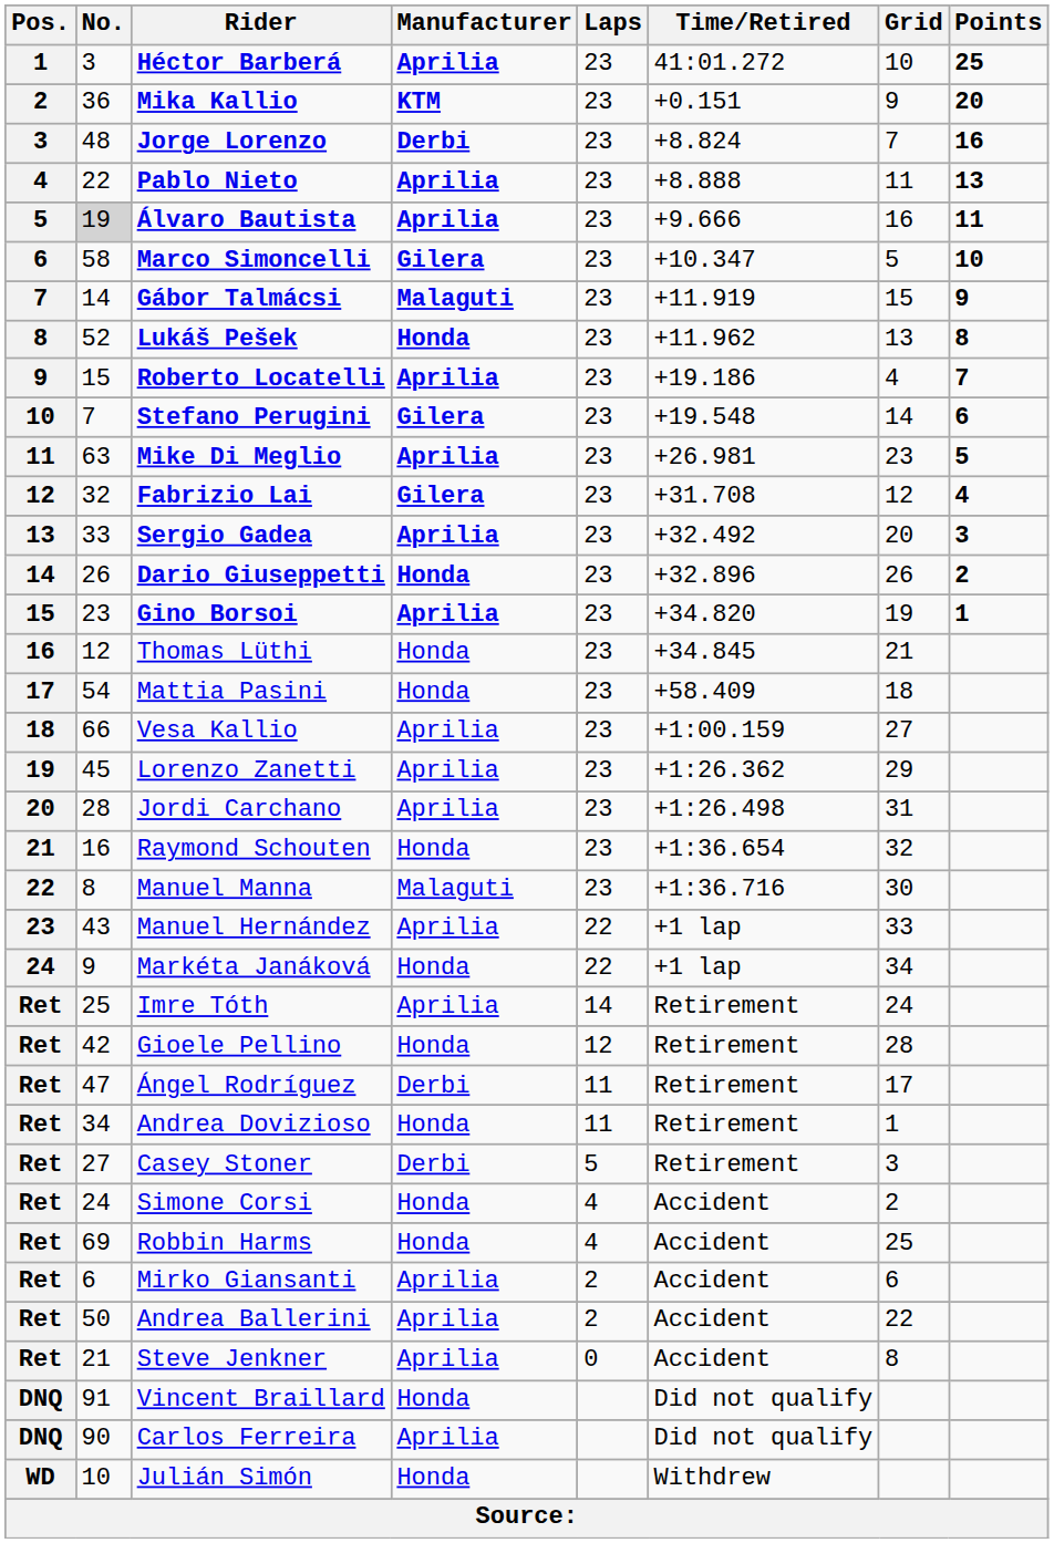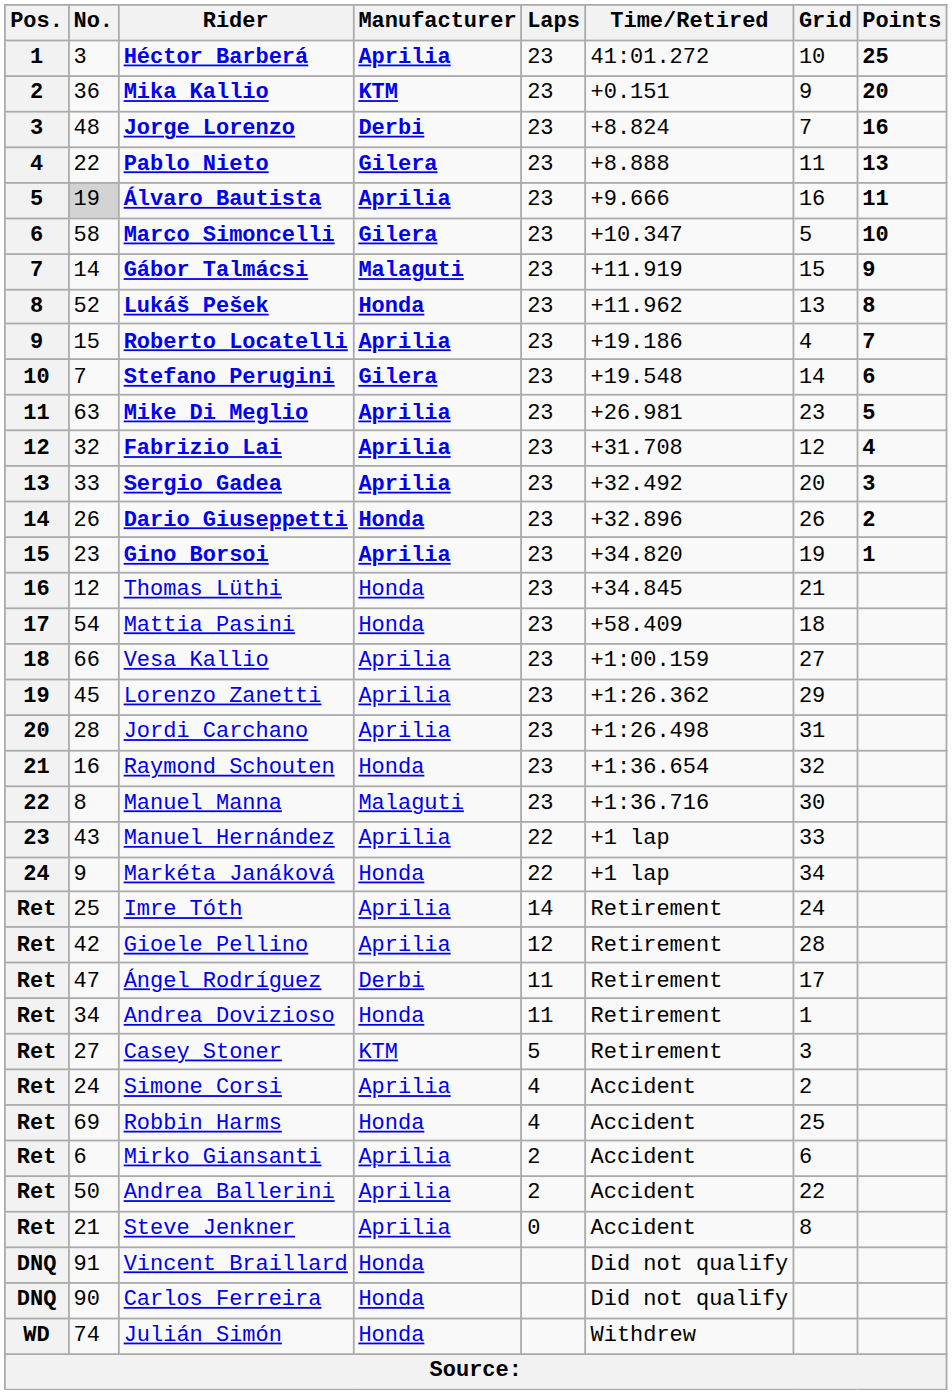 <table class="wikitable" style="font-size: 95%;">
 <tr>
 <th>Pos.</th>
 <th>No.</th>
 <th>Rider</th>
 <th>Manufacturer</th>
 <th>Laps</th>
 <th>Time/Retired</th>
 <th>Grid</th>
 <th>Points</th>
 </tr>
 <tr>
 <th>1</th>
 <td>3</td>
 <td> <strong><a href='#'>Héctor Barberá</a></strong></td>
 <td><strong><a href='#'>Aprilia</a></strong></td>
 <td>23</td>
 <td>41:01.272</td>
 <td>10</td>
 <td><strong>25</strong></td>
 </tr>
 <tr>
 <th>2</th>
 <td>36</td>
 <td> <strong><a href='#'>Mika Kallio</a></strong></td>
 <td><strong><a href='#'>KTM</a></strong></td>
 <td>23</td>
 <td>+0.151</td>
 <td>9</td>
 <td><strong>20</strong></td>
 </tr>
 <tr>
 <th>3</th>
 <td>48</td>
 <td> <strong><a href='#'>Jorge Lorenzo</a></strong></td>
 <td><strong><a href='#'>Derbi</a></strong></td>
 <td>23</td>
 <td>+8.824</td>
 <td>7</td>
 <td><strong>16</strong></td>
 </tr>
 <tr>
 <th>4</th>
 <td>22</td>
 <td> <strong><a href='#'>Pablo Nieto</a></strong></td>
-<td><strong><a href='#'>Aprilia</a></strong></td>
+<td><strong><a href='#'>Gilera</a></strong></td>
 <td>23</td>
 <td>+8.888</td>
 <td>11</td>
 <td><strong>13</strong></td>
 </tr>
 <tr>
 <th>5</th>
 <td style="background: lightgrey;">19</td>
 <td> <strong><a href='#'>Álvaro Bautista</a></strong></td>
 <td><strong><a href='#'>Aprilia</a></strong></td>
 <td>23</td>
 <td>+9.666</td>
 <td>16</td>
 <td><strong>11</strong></td>
 </tr>
 <tr>
 <th>6</th>
 <td>58</td>
 <td> <strong><a href='#'>Marco Simoncelli</a></strong></td>
 <td><strong><a href='#'>Gilera</a></strong></td>
 <td>23</td>
 <td>+10.347</td>
 <td>5</td>
 <td><strong>10</strong></td>
 </tr>
 <tr>
 <th>7</th>
 <td>14</td>
 <td> <strong><a href='#'>Gábor Talmácsi</a></strong></td>
 <td><strong><a href='#'>Malaguti</a></strong></td>
 <td>23</td>
 <td>+11.919</td>
 <td>15</td>
 <td><strong>9</strong></td>
 </tr>
 <tr>
 <th>8</th>
 <td>52</td>
 <td> <strong><a href='#'>Lukáš Pešek</a></strong></td>
 <td><strong><a href='#'>Honda</a></strong></td>
 <td>23</td>
 <td>+11.962</td>
 <td>13</td>
 <td><strong>8</strong></td>
 </tr>
 <tr>
 <th>9</th>
 <td>15</td>
 <td> <strong><a href='#'>Roberto Locatelli</a></strong></td>
 <td><strong><a href='#'>Aprilia</a></strong></td>
 <td>23</td>
 <td>+19.186</td>
 <td>4</td>
 <td><strong>7</strong></td>
 </tr>
 <tr>
 <th>10</th>
 <td>7</td>
 <td> <strong><a href='#'>Stefano Perugini</a></strong></td>
 <td><strong><a href='#'>Gilera</a></strong></td>
 <td>23</td>
 <td>+19.548</td>
 <td>14</td>
 <td><strong>6</strong></td>
 </tr>
 <tr>
 <th>11</th>
 <td>63</td>
 <td> <strong><a href='#'>Mike Di Meglio</a></strong></td>
 <td><strong><a href='#'>Aprilia</a></strong></td>
 <td>23</td>
 <td>+26.981</td>
 <td>23</td>
 <td><strong>5</strong></td>
 </tr>
 <tr>
 <th>12</th>
 <td>32</td>
 <td> <strong><a href='#'>Fabrizio Lai</a></strong></td>
-<td><strong><a href='#'>Gilera</a></strong></td>
+<td><strong><a href='#'>Aprilia</a></strong></td>
 <td>23</td>
 <td>+31.708</td>
 <td>12</td>
 <td><strong>4</strong></td>
 </tr>
 <tr>
 <th>13</th>
 <td>33</td>
 <td> <strong><a href='#'>Sergio Gadea</a></strong></td>
 <td><strong><a href='#'>Aprilia</a></strong></td>
 <td>23</td>
 <td>+32.492</td>
 <td>20</td>
 <td><strong>3</strong></td>
 </tr>
 <tr>
 <th>14</th>
 <td>26</td>
 <td> <strong><a href='#'>Dario Giuseppetti</a></strong></td>
 <td><strong><a href='#'>Honda</a></strong></td>
 <td>23</td>
 <td>+32.896</td>
 <td>26</td>
 <td><strong>2</strong></td>
 </tr>
 <tr>
 <th>15</th>
 <td>23</td>
 <td> <strong><a href='#'>Gino Borsoi</a></strong></td>
 <td><strong><a href='#'>Aprilia</a></strong></td>
 <td>23</td>
 <td>+34.820</td>
 <td>19</td>
 <td><strong>1</strong></td>
 </tr>
 <tr>
 <th>16</th>
 <td>12</td>
 <td> <a href='#'>Thomas Lüthi</a></td>
 <td><a href='#'>Honda</a></td>
 <td>23</td>
 <td>+34.845</td>
 <td>21</td>
 <td></td>
 </tr>
 <tr>
 <th>17</th>
 <td>54</td>
 <td> <a href='#'>Mattia Pasini</a></td>
 <td><a href='#'>Honda</a></td>
 <td>23</td>
 <td>+58.409</td>
 <td>18</td>
 <td></td>
 </tr>
 <tr>
 <th>18</th>
 <td>66</td>
 <td> <a href='#'>Vesa Kallio</a></td>
 <td><a href='#'>Aprilia</a></td>
 <td>23</td>
 <td>+1:00.159</td>
 <td>27</td>
 <td></td>
 </tr>
 <tr>
 <th>19</th>
 <td>45</td>
 <td> <a href='#'>Lorenzo Zanetti</a></td>
 <td><a href='#'>Aprilia</a></td>
 <td>23</td>
 <td>+1:26.362</td>
 <td>29</td>
 <td></td>
 </tr>
 <tr>
 <th>20</th>
 <td>28</td>
 <td> <a href='#'>Jordi Carchano</a></td>
 <td><a href='#'>Aprilia</a></td>
 <td>23</td>
 <td>+1:26.498</td>
 <td>31</td>
 <td></td>
 </tr>
 <tr>
 <th>21</th>
 <td>16</td>
 <td> <a href='#'>Raymond Schouten</a></td>
 <td><a href='#'>Honda</a></td>
 <td>23</td>
 <td>+1:36.654</td>
 <td>32</td>
 <td></td>
 </tr>
 <tr>
 <th>22</th>
 <td>8</td>
 <td> <a href='#'>Manuel Manna</a></td>
 <td><a href='#'>Malaguti</a></td>
 <td>23</td>
 <td>+1:36.716</td>
 <td>30</td>
 <td></td>
 </tr>
 <tr>
 <th>23</th>
 <td>43</td>
 <td> <a href='#'>Manuel Hernández</a></td>
 <td><a href='#'>Aprilia</a></td>
 <td>22</td>
 <td>+1 lap</td>
 <td>33</td>
 <td></td>
 </tr>
 <tr>
 <th>24</th>
 <td>9</td>
 <td> <a href='#'>Markéta Janáková</a></td>
 <td><a href='#'>Honda</a></td>
 <td>22</td>
 <td>+1 lap</td>
 <td>34</td>
 <td></td>
 </tr>
 <tr>
 <th>Ret</th>
 <td>25</td>
 <td> <a href='#'>Imre Tóth</a></td>
 <td><a href='#'>Aprilia</a></td>
 <td>14</td>
 <td>Retirement</td>
 <td>24</td>
 <td></td>
 </tr>
 <tr>
 <th>Ret</th>
 <td>42</td>
 <td> <a href='#'>Gioele Pellino</a></td>
-<td><a href='#'>Honda</a></td>
+<td><a href='#'>Aprilia</a></td>
 <td>12</td>
 <td>Retirement</td>
 <td>28</td>
 <td></td>
 </tr>
 <tr>
 <th>Ret</th>
 <td>47</td>
 <td> <a href='#'>Ángel Rodríguez</a></td>
 <td><a href='#'>Derbi</a></td>
 <td>11</td>
 <td>Retirement</td>
 <td>17</td>
 <td></td>
 </tr>
 <tr>
 <th>Ret</th>
 <td>34</td>
 <td> <a href='#'>Andrea Dovizioso</a></td>
 <td><a href='#'>Honda</a></td>
 <td>11</td>
 <td>Retirement</td>
 <td>1</td>
 <td></td>
 </tr>
 <tr>
 <th>Ret</th>
 <td>27</td>
 <td> <a href='#'>Casey Stoner</a></td>
-<td><a href='#'>Derbi</a></td>
+<td><a href='#'>KTM</a></td>
 <td>5</td>
 <td>Retirement</td>
 <td>3</td>
 <td></td>
 </tr>
 <tr>
 <th>Ret</th>
 <td>24</td>
 <td> <a href='#'>Simone Corsi</a></td>
-<td><a href='#'>Honda</a></td>
+<td><a href='#'>Aprilia</a></td>
 <td>4</td>
 <td>Accident</td>
 <td>2</td>
 <td></td>
 </tr>
 <tr>
 <th>Ret</th>
 <td>69</td>
 <td> <a href='#'>Robbin Harms</a></td>
 <td><a href='#'>Honda</a></td>
 <td>4</td>
 <td>Accident</td>
 <td>25</td>
 <td></td>
 </tr>
 <tr>
 <th>Ret</th>
 <td>6</td>
 <td> <a href='#'>Mirko Giansanti</a></td>
 <td><a href='#'>Aprilia</a></td>
 <td>2</td>
 <td>Accident</td>
 <td>6</td>
 <td></td>
 </tr>
 <tr>
 <th>Ret</th>
 <td>50</td>
 <td> <a href='#'>Andrea Ballerini</a></td>
 <td><a href='#'>Aprilia</a></td>
 <td>2</td>
 <td>Accident</td>
 <td>22</td>
 <td></td>
 </tr>
 <tr>
 <th>Ret</th>
 <td>21</td>
 <td> <a href='#'>Steve Jenkner</a></td>
 <td><a href='#'>Aprilia</a></td>
 <td>0</td>
 <td>Accident</td>
 <td>8</td>
 <td></td>
 </tr>
 <tr>
 <th>DNQ</th>
 <td>91</td>
 <td> <a href='#'>Vincent Braillard</a></td>
 <td><a href='#'>Honda</a></td>
 <td></td>
 <td>Did not qualify</td>
 <td></td>
 <td></td>
 </tr>
 <tr>
 <th>DNQ</th>
 <td>90</td>
 <td> <a href='#'>Carlos Ferreira</a></td>
-<td><a href='#'>Aprilia</a></td>
+<td><a href='#'>Honda</a></td>
 <td></td>
 <td>Did not qualify</td>
 <td></td>
 <td></td>
 </tr>
 <tr>
 <th>WD</th>
-<td>10</td>
+<td>74</td>
 <td> <a href='#'>Julián Simón</a></td>
 <td><a href='#'>Honda</a></td>
 <td></td>
 <td>Withdrew</td>
 <td></td>
 <td></td>
 </tr>
 <tr>
 <th colspan=8>Source: </th>
 </tr>
 </table>
